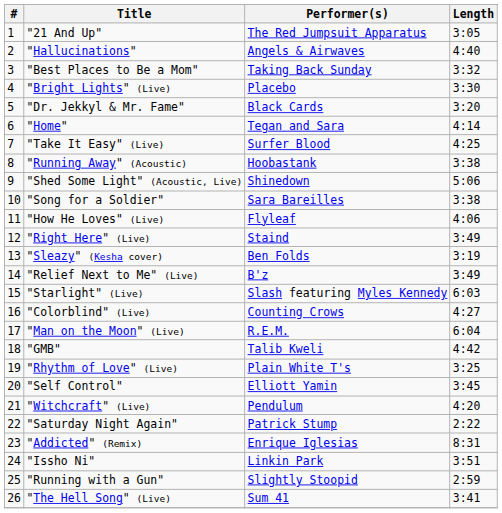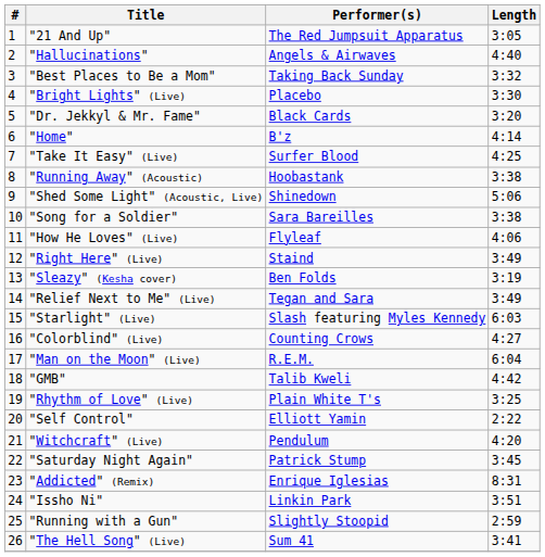 <table class="wikitable">
 <tr>
 <th align="center">#</th>
 <th align="center">Title</th>
 <th align="center">Performer(s)</th>
 <th align="center">Length</th>
 </tr>
 <tr>
 <td>1</td>
 <td>"21 And Up"</td>
 <td><a href='#'>The Red Jumpsuit Apparatus</a></td>
 <td>3:05</td>
 </tr>
 <tr>
 <td>2</td>
 <td>"<a href='#'>Hallucinations</a>"</td>
 <td><a href='#'>Angels & Airwaves</a></td>
 <td>4:40</td>
 </tr>
 <tr>
 <td>3</td>
 <td>"Best Places to Be a Mom"</td>
 <td><a href='#'>Taking Back Sunday</a></td>
 <td>3:32</td>
 </tr>
 <tr>
 <td>4</td>
 <td>"<a href='#'>Bright Lights</a>" <small>(Live)</small></td>
 <td><a href='#'>Placebo</a></td>
 <td>3:30</td>
 </tr>
 <tr>
 <td>5</td>
 <td>"Dr. Jekkyl & Mr. Fame"</td>
 <td><a href='#'>Black Cards</a></td>
 <td>3:20</td>
 </tr>
 <tr>
 <td>6</td>
 <td>"<a href='#'>Home</a>"</td>
-<td><a href='#'>Tegan and Sara</a></td>
+<td><a href='#'>B'z</a></td>
 <td>4:14</td>
 </tr>
 <tr>
 <td>7</td>
 <td>"Take It Easy" <small>(Live)</small></td>
 <td><a href='#'>Surfer Blood</a></td>
 <td>4:25</td>
 </tr>
 <tr>
 <td>8</td>
 <td>"<a href='#'>Running Away</a>" <small>(Acoustic)</small></td>
 <td><a href='#'>Hoobastank</a></td>
 <td>3:38</td>
 </tr>
 <tr>
 <td>9</td>
 <td>"Shed Some Light" <small>(Acoustic, Live)</small></td>
 <td><a href='#'>Shinedown</a></td>
 <td>5:06</td>
 </tr>
 <tr>
 <td>10</td>
 <td>"Song for a Soldier"</td>
 <td><a href='#'>Sara Bareilles</a></td>
 <td>3:38</td>
 </tr>
 <tr>
 <td>11</td>
 <td>"How He Loves" <small>(Live)</small></td>
 <td><a href='#'>Flyleaf</a></td>
 <td>4:06</td>
 </tr>
 <tr>
 <td>12</td>
 <td>"<a href='#'>Right Here</a>" <small>(Live)</small></td>
 <td><a href='#'>Staind</a></td>
 <td>3:49</td>
 </tr>
 <tr>
 <td>13</td>
 <td>"<a href='#'>Sleazy</a>" <small>(<a href='#'>Kesha</a> cover)</small></td>
 <td><a href='#'>Ben Folds</a></td>
 <td>3:19</td>
 </tr>
 <tr>
 <td>14</td>
 <td>"Relief Next to Me" <small>(Live)</small></td>
-<td><a href='#'>B'z</a></td>
+<td><a href='#'>Tegan and Sara</a></td>
 <td>3:49</td>
 </tr>
 <tr>
 <td>15</td>
 <td>"Starlight" <small>(Live)</small></td>
 <td><a href='#'>Slash</a> featuring <a href='#'>Myles Kennedy</a></td>
 <td>6:03</td>
 </tr>
 <tr>
 <td>16</td>
 <td>"Colorblind" <small>(Live)</small></td>
 <td><a href='#'>Counting Crows</a></td>
 <td>4:27</td>
 </tr>
 <tr>
 <td>17</td>
 <td>"<a href='#'>Man on the Moon</a>" <small>(Live)</small></td>
 <td><a href='#'>R.E.M.</a></td>
 <td>6:04</td>
 </tr>
 <tr>
 <td>18</td>
 <td>"GMB"</td>
 <td><a href='#'>Talib Kweli</a></td>
 <td>4:42</td>
 </tr>
 <tr>
 <td>19</td>
 <td>"<a href='#'>Rhythm of Love</a>" <small>(Live)</small></td>
 <td><a href='#'>Plain White T's</a></td>
 <td>3:25</td>
 </tr>
 <tr>
 <td>20</td>
 <td>"Self Control"</td>
 <td><a href='#'>Elliott Yamin</a></td>
-<td>3:45</td>
+<td>2:22</td>
 </tr>
 <tr>
 <td>21</td>
 <td>"<a href='#'>Witchcraft</a>" <small>(Live)</small></td>
 <td><a href='#'>Pendulum</a></td>
 <td>4:20</td>
 </tr>
 <tr>
 <td>22</td>
 <td>"Saturday Night Again"</td>
 <td><a href='#'>Patrick Stump</a></td>
-<td>2:22</td>
+<td>3:45</td>
 </tr>
 <tr>
 <td>23</td>
 <td>"<a href='#'>Addicted</a>" <small>(Remix)</small></td>
 <td><a href='#'>Enrique Iglesias</a></td>
 <td>8:31</td>
 </tr>
 <tr>
 <td>24</td>
 <td>"Issho Ni"</td>
 <td><a href='#'>Linkin Park</a></td>
 <td>3:51</td>
 </tr>
 <tr>
 <td>25</td>
 <td>"Running with a Gun"</td>
 <td><a href='#'>Slightly Stoopid</a></td>
 <td>2:59</td>
 </tr>
 <tr>
 <td>26</td>
 <td>"<a href='#'>The Hell Song</a>" <small>(Live)</small></td>
 <td><a href='#'>Sum 41</a></td>
 <td>3:41</td>
 </tr>
 <tr>
 </tr>
 </table>
